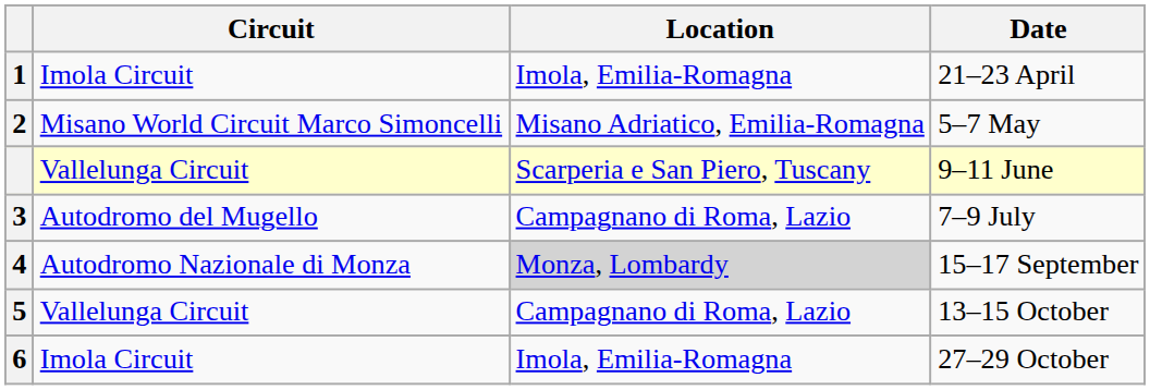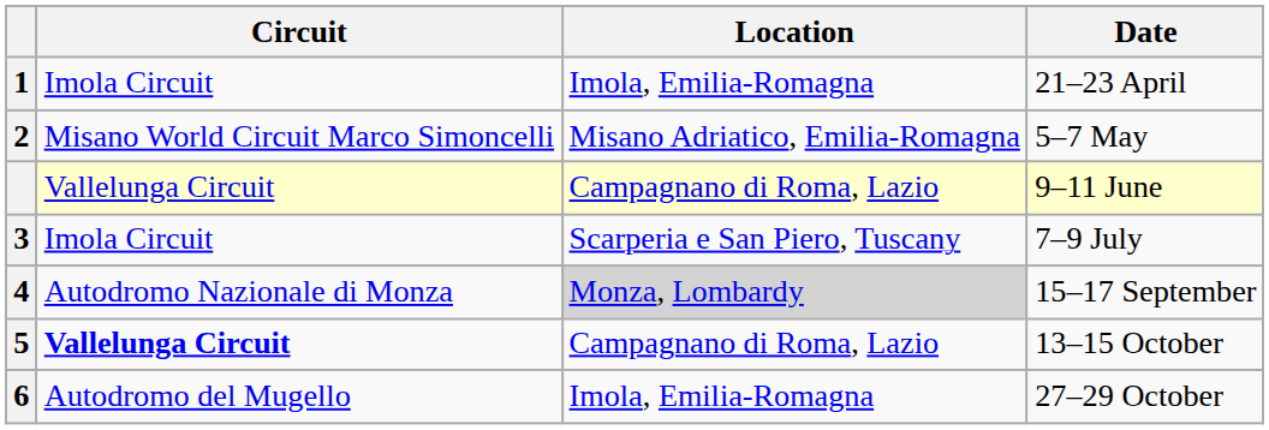 <table class="wikitable" style="font-size: 85%">
 <tr>
 <th></th>
 <th>Circuit</th>
 <th>Location</th>
 <th>Date</th>
 </tr>
 <tr>
 <th>1</th>
 <td> <a href='#'>Imola Circuit</a></td>
 <td><a href='#'>Imola</a>, <a href='#'>Emilia-Romagna</a></td>
 <td>21–23 April</td>
 </tr>
 <tr>
 <th>2</th>
 <td> <a href='#'>Misano World Circuit Marco Simoncelli</a></td>
 <td><a href='#'>Misano Adriatico</a>, <a href='#'>Emilia-Romagna</a></td>
 <td>5–7 May</td>
 </tr>
 <tr style="background:#ffffcc;">
 <th></th>
 <td> <a href='#'>Vallelunga Circuit</a></td>
-<td><a href='#'>Scarperia e San Piero</a>, <a href='#'>Tuscany</a></td>
+<td><a href='#'>Campagnano di Roma</a>, <a href='#'>Lazio</a></td>
 <td>9–11 June</td>
 </tr>
 <tr>
 <th>3</th>
-<td> <a href='#'>Autodromo del Mugello</a></td>
-<td><a href='#'>Campagnano di Roma</a>, <a href='#'>Lazio</a></td>
+<td> <a href='#'>Imola Circuit</a></td>
+<td><a href='#'>Scarperia e San Piero</a>, <a href='#'>Tuscany</a></td>
 <td>7–9 July</td>
 </tr>
 <tr>
 <th>4</th>
 <td> <a href='#'>Autodromo Nazionale di Monza</a></td>
 <td style="background: lightgrey;"><a href='#'>Monza</a>, <a href='#'>Lombardy</a></td>
 <td>15–17 September</td>
 </tr>
 <tr>
 <th>5</th>
-<td> <a href='#'>Vallelunga Circuit</a></td>
+<td><strong> <a href='#'>Vallelunga Circuit</a></strong></td>
 <td><a href='#'>Campagnano di Roma</a>, <a href='#'>Lazio</a></td>
 <td>13–15 October</td>
 </tr>
 <tr>
 <th>6</th>
-<td> <a href='#'>Imola Circuit</a></td>
+<td> <a href='#'>Autodromo del Mugello</a></td>
 <td><a href='#'>Imola</a>, <a href='#'>Emilia-Romagna</a></td>
 <td>27–29 October</td>
 </tr>
 </table>
